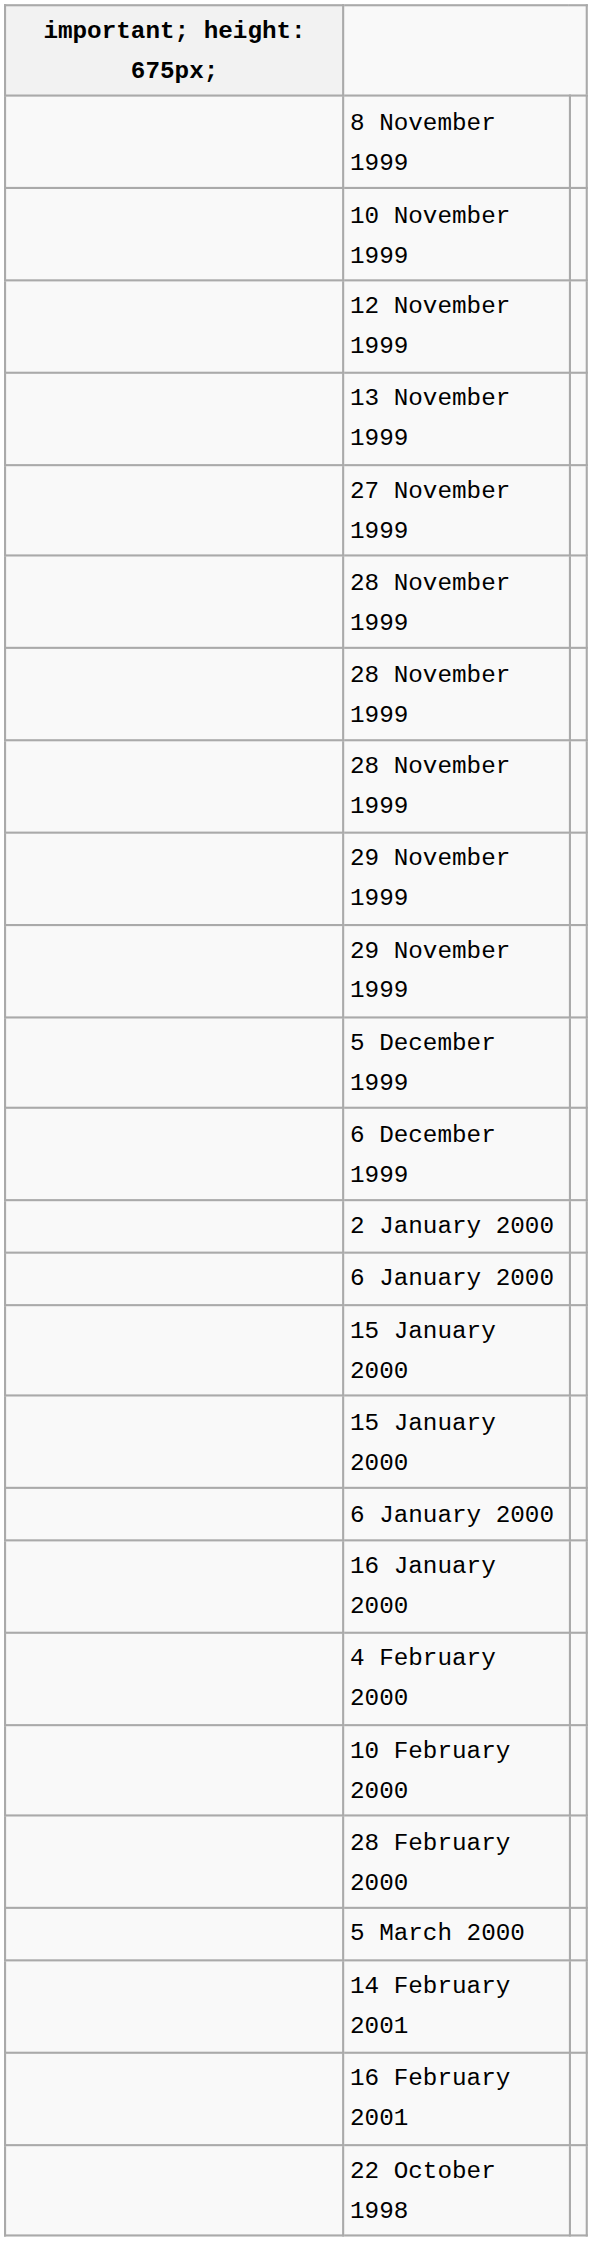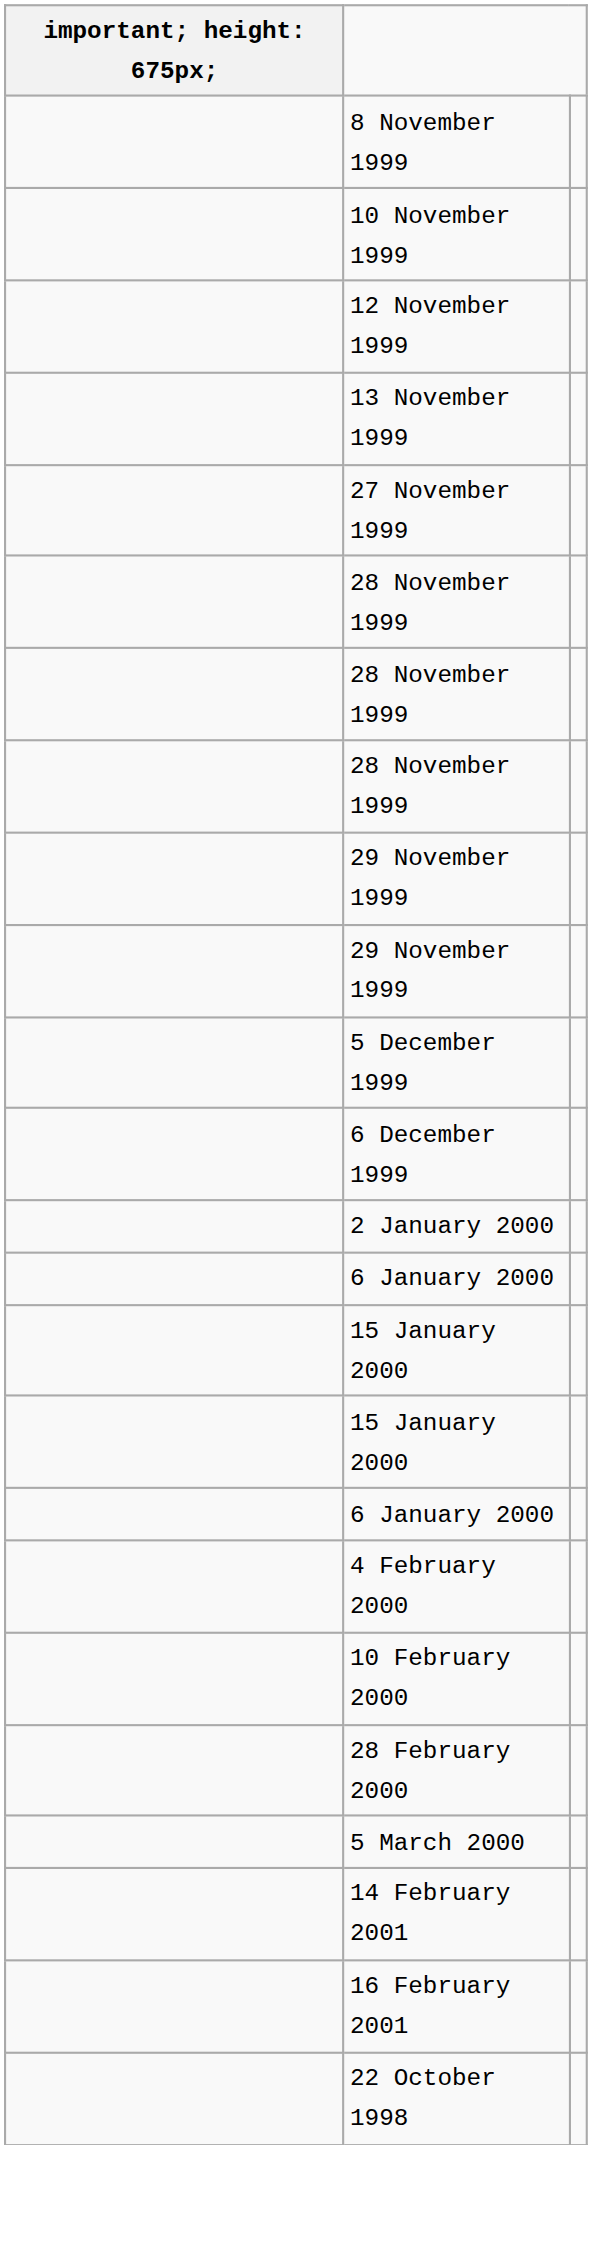 <table class="wikitable" style="font-size: 89%; float: left; width: 24em; margin-right: 1em; line-height: 1.65em">
 <tr>
 <th>important; height: 675px;</th>
 </tr>
 <tr>
 <td></td>
 <td>8 November 1999</td>
 <td><small></small></td>
 </tr>
 <tr>
 <td></td>
 <td>10 November 1999</td>
 <td><small></small></td>
 </tr>
 <tr>
 <td></td>
 <td>12 November 1999</td>
 <td><small></small></td>
 </tr>
 <tr>
 <td></td>
 <td>13 November 1999</td>
 <td><small></small></td>
 </tr>
 <tr>
 <td></td>
 <td>27 November 1999</td>
 <td><small></small></td>
 </tr>
 <tr>
 <td></td>
 <td>28 November 1999</td>
 <td><small></small></td>
 </tr>
 <tr>
 <td></td>
 <td>28 November 1999</td>
 <td><small></small></td>
 </tr>
 <tr>
 <td></td>
 <td>28 November 1999</td>
 <td><small></small></td>
 </tr>
 <tr>
 <td></td>
 <td>29 November 1999</td>
 <td><small></small></td>
 </tr>
 <tr>
 <td></td>
 <td>29 November 1999</td>
 <td><small></small></td>
 </tr>
 <tr>
 <td></td>
 <td>5 December 1999</td>
 <td><small></small></td>
 </tr>
 <tr>
 <td></td>
 <td>6 December 1999</td>
 <td><small></small></td>
 </tr>
 <tr>
 <td></td>
 <td>2 January 2000</td>
 <td><small></small></td>
 </tr>
 <tr>
 <td></td>
 <td>6 January 2000</td>
 <td><small></small></td>
 </tr>
 <tr>
 <td></td>
 <td>15 January 2000</td>
 <td><small></small></td>
 </tr>
 <tr>
 <td></td>
 <td>15 January 2000</td>
 <td><small></small></td>
 </tr>
 <tr>
 <td></td>
 <td>6 January 2000</td>
 <td><small></small></td>
 </tr>
 <tr>
 <td></td>
-<td>16 January 2000</td>
-<td><small></small></td>
-</tr>
-<tr>
-<td></td>
 <td>4 February 2000</td>
 <td><small></small></td>
 </tr>
 <tr>
 <td></td>
 <td>10 February 2000</td>
 <td><small></small></td>
 </tr>
 <tr>
 <td></td>
 <td>28 February 2000</td>
 <td><small></small> </td>
 </tr>
 <tr>
 <td></td>
 <td>5 March 2000</td>
 <td><small></small></td>
 </tr>
 <tr>
 <td></td>
 <td>14 February 2001</td>
 <td><small></small></td>
 </tr>
 <tr>
 <td></td>
 <td>16 February 2001</td>
 <td><small></small></td>
 </tr>
 <tr>
 <td></td>
 <td>22 October 1998</td>
 <td><small></small></td>
 </tr>
 </table>
